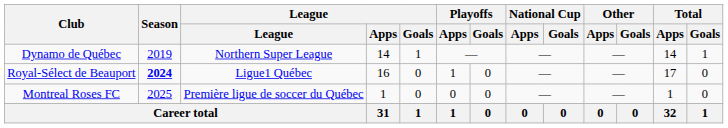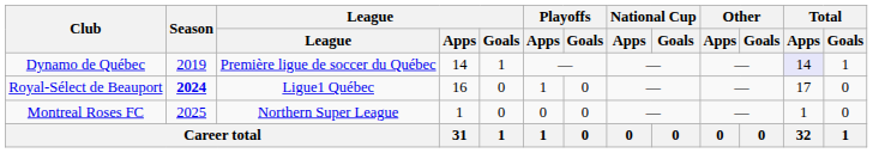 <table class="wikitable" style="text-align: center;">
 <tr>
 <th rowspan="2">Club</th>
 <th rowspan="2">Season</th>
 <th colspan="3">League</th>
 <th colspan="2">Playoffs</th>
 <th colspan="2">National Cup</th>
 <th colspan="2">Other</th>
 <th colspan="2">Total</th>
 </tr>
 <tr>
 <th>League</th>
 <th>Apps</th>
 <th>Goals</th>
 <th>Apps</th>
 <th>Goals</th>
 <th>Apps</th>
 <th>Goals</th>
 <th>Apps</th>
 <th>Goals</th>
 <th>Apps</th>
 <th>Goals</th>
 </tr>
 <tr>
 <td><a href='#'>Dynamo de Québec</a></td>
 <td><a href='#'>2019</a></td>
-<td><a href='#'>Northern Super League</a></td>
+<td><a href='#'>Première ligue de soccer du Québec</a></td>
 <td>14</td>
 <td>1</td>
 <td colspan="2">—</td>
 <td colspan="2">—</td>
 <td colspan="2">—</td>
-<td>14</td>
+<td style="background: lavender;">14</td>
 <td>1</td>
 </tr>
 <tr>
 <td><a href='#'>Royal-Sélect de Beauport</a></td>
 <td><strong><a href='#'>2024</a></strong></td>
 <td><a href='#'>Ligue1 Québec</a></td>
 <td>16</td>
 <td>0</td>
 <td>1</td>
 <td>0</td>
 <td colspan="2">—</td>
 <td colspan="2">—</td>
 <td>17</td>
 <td>0</td>
 </tr>
 <tr>
 <td><a href='#'>Montreal Roses FC</a></td>
 <td><a href='#'>2025</a></td>
-<td><a href='#'>Première ligue de soccer du Québec</a></td>
+<td><a href='#'>Northern Super League</a></td>
 <td>1</td>
 <td>0</td>
 <td>0</td>
 <td>0</td>
 <td colspan="2">—</td>
 <td colspan="2">—</td>
 <td>1</td>
 <td>0</td>
 </tr>
 <tr>
 <th colspan="3">Career total</th>
 <th>31</th>
 <th>1</th>
 <th>1</th>
 <th>0</th>
 <th>0</th>
 <th>0</th>
 <th>0</th>
 <th>0</th>
 <th>32</th>
 <th>1</th>
 </tr>
 </table>
